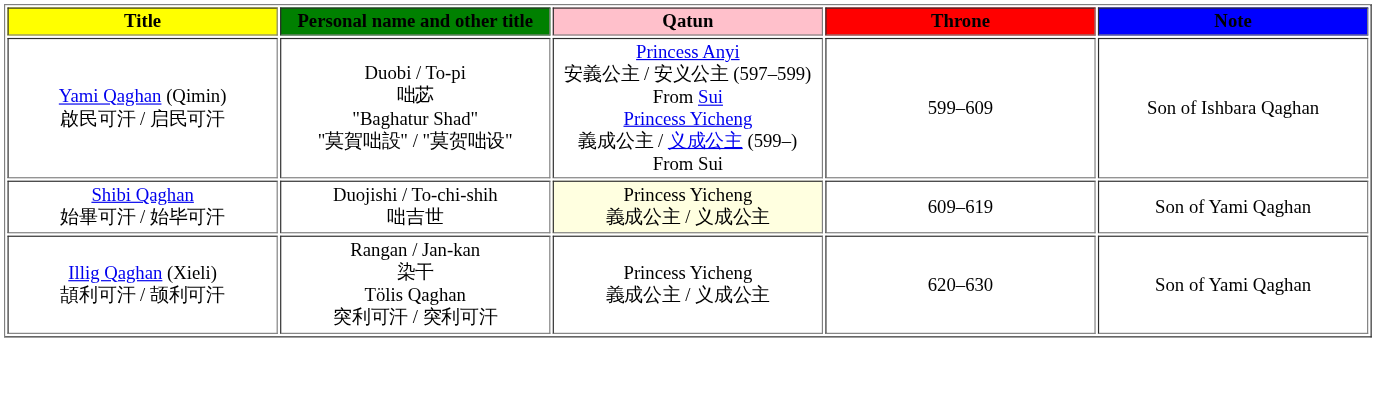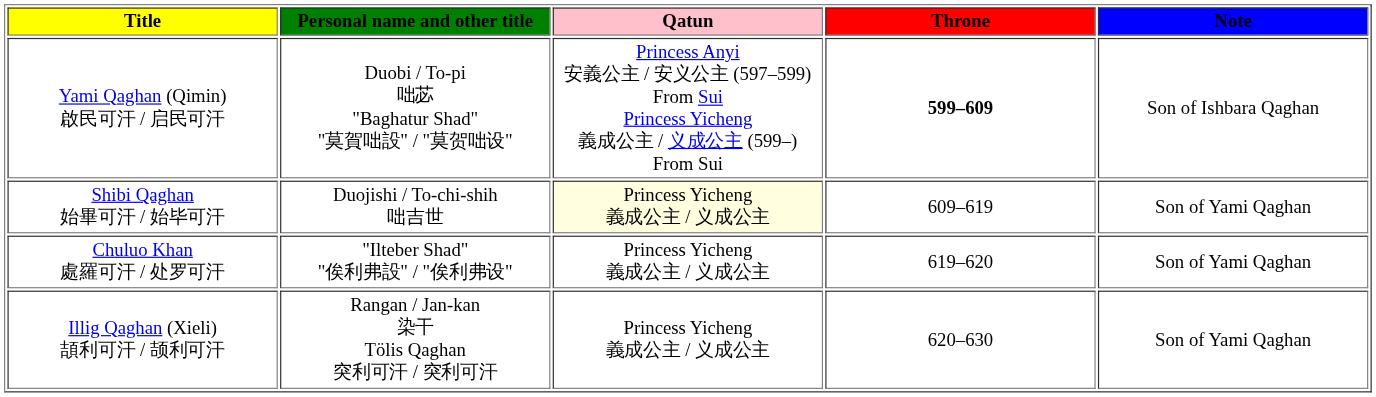 <table border="1" cellpadding="2">
 <tr>
 <th width="225" bgcolor="#FFFF00">Title</th>
 <th width="225" bgcolor=green>Personal name and other title</th>
 <th width="225" bgcolor=pink>Qatun</th>
 <th width="225" bgcolor="#FF0000">Throne</th>
 <th width="225" bgcolor=blue>Note</th>
 </tr>
 <tr align="center">
 <td><a href='#'>Yami Qaghan</a> (Qimin)<br>啟民可汗 / 启民可汗</td>
 <td>Duobi / To-pi<br>咄苾<br>"Baghatur Shad"<br>"莫賀咄設" / "莫贺咄设"</td>
 <td><a href='#'>Princess Anyi</a><br>安義公主 / 安义公主 (597–599)<br>From <a href='#'>Sui</a><br><a href='#'>Princess Yicheng</a><br>義成公主 / <a href='#'>义成公主</a> (599–)<br>From Sui</td>
-<td>599–609</td>
+<td><strong>599–609</strong></td>
 <td>Son of Ishbara Qaghan</td>
 </tr>
 <tr align="center">
 <td><a href='#'>Shibi Qaghan</a><br>始畢可汗 / 始毕可汗</td>
 <td>Duojishi / To-chi-shih<br>咄吉世</td>
 <td style="background: lightyellow;">Princess Yicheng<br>義成公主 / 义成公主</td>
 <td>609–619</td>
 <td>Son of Yami Qaghan</td>
 </tr>
 <tr align="center">
+<td><a href='#'>Chuluo Khan</a><br>處羅可汗 / 处罗可汗</td>
+<td>"Ilteber Shad"<br>"俟利弗設" / "俟利弗设"</td>
+<td>Princess Yicheng<br>義成公主 / 义成公主</td>
+<td>619–620</td>
+<td>Son of Yami Qaghan</td>
+</tr>
+<tr align="center">
 <td><a href='#'>Illig Qaghan</a> (Xieli)<br>頡利可汗 / 颉利可汗</td>
 <td>Rangan / Jan-kan<br>染干<br>Tölis Qaghan<br>突利可汗 / 突利可汗</td>
 <td>Princess Yicheng<br>義成公主 / 义成公主</td>
 <td>620–630</td>
 <td>Son of Yami Qaghan</td>
 </tr>
 </table>
